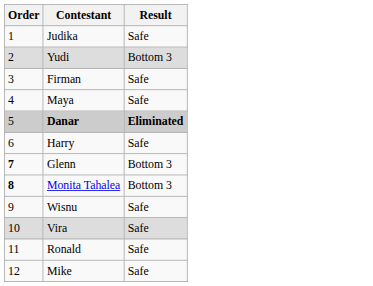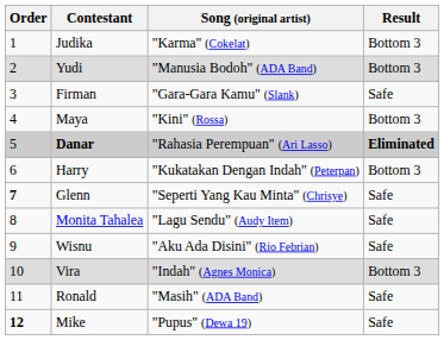 <table border="8" cellpadding="4" cellspacing="0" style="margin:  1em 1em 1em 0; background: #f9f9f9; border: 1px #aaa  solid; border-collapse: collapse; font-size: 90%;">
 <tr style="background:#f2f2f2;">
 <th>Order</th>
 <th>Contestant</th>
+<th>Song <small>(original artist)</small></th>
 <th>Result</th>
 </tr>
 <tr>
 <td>1</td>
 <td>Judika</td>
-<td>Safe</td>
+<td>"Karma" <small>(<a href='#'>Cokelat</a>)</small></td>
+<td>Bottom 3</td>
 </tr>
 <tr style="background:#ddd;">
 <td>2</td>
 <td>Yudi</td>
+<td>"Manusia Bodoh" <small>(<a href='#'>ADA Band</a>)</small></td>
 <td>Bottom 3</td>
 </tr>
 <tr>
 <td>3</td>
 <td>Firman</td>
+<td>"Gara-Gara Kamu" <small>(<a href='#'>Slank</a>)</small></td>
 <td>Safe</td>
 </tr>
 <tr>
 <td>4</td>
 <td>Maya</td>
-<td>Safe</td>
+<td>"Kini" <small>(<a href='#'>Rossa</a>)</small></td>
+<td>Bottom 3</td>
 </tr>
 <tr style="background:#ccc;">
 <td>5</td>
 <td><strong>Danar</strong></td>
+<td>"Rahasia Perempuan" <small>(<a href='#'>Ari Lasso</a>)</small></td>
 <td><strong>Eliminated</strong></td>
 </tr>
 <tr>
 <td>6</td>
 <td>Harry</td>
-<td>Safe</td>
+<td>"Kukatakan Dengan Indah" <small>(<a href='#'>Peterpan</a>)</small></td>
+<td>Bottom 3</td>
 </tr>
 <tr>
 <td><strong>7</strong></td>
 <td>Glenn</td>
-<td>Bottom 3</td>
+<td>"Seperti Yang Kau Minta" <small>(<a href='#'>Chrisye</a>)</small></td>
+<td>Safe</td>
 </tr>
 <tr>
-<td><strong>8</strong></td>
+<td>8</td>
 <td><a href='#'>Monita Tahalea</a></td>
-<td>Bottom 3</td>
+<td>"Lagu Sendu" <small>(<a href='#'>Audy Item</a>)</small></td>
+<td>Safe</td>
 </tr>
 <tr>
 <td>9</td>
 <td>Wisnu</td>
+<td>"Aku Ada Disini" <small>(<a href='#'>Rio Febrian</a>)</small></td>
 <td>Safe</td>
 </tr>
 <tr style="background:#ddd;">
 <td>10</td>
 <td>Vira</td>
-<td>Safe</td>
+<td>"Indah" <small>(<a href='#'>Agnes Monica</a>)</small></td>
+<td>Bottom 3</td>
 </tr>
 <tr>
 <td>11</td>
 <td>Ronald</td>
+<td>"Masih" <small>(<a href='#'>ADA Band</a>)</small></td>
 <td>Safe</td>
 </tr>
 <tr>
-<td>12</td>
+<td><strong>12</strong></td>
 <td>Mike</td>
+<td>"Pupus" <small>(<a href='#'>Dewa 19</a>)</small></td>
 <td>Safe</td>
 </tr>
 </table>
